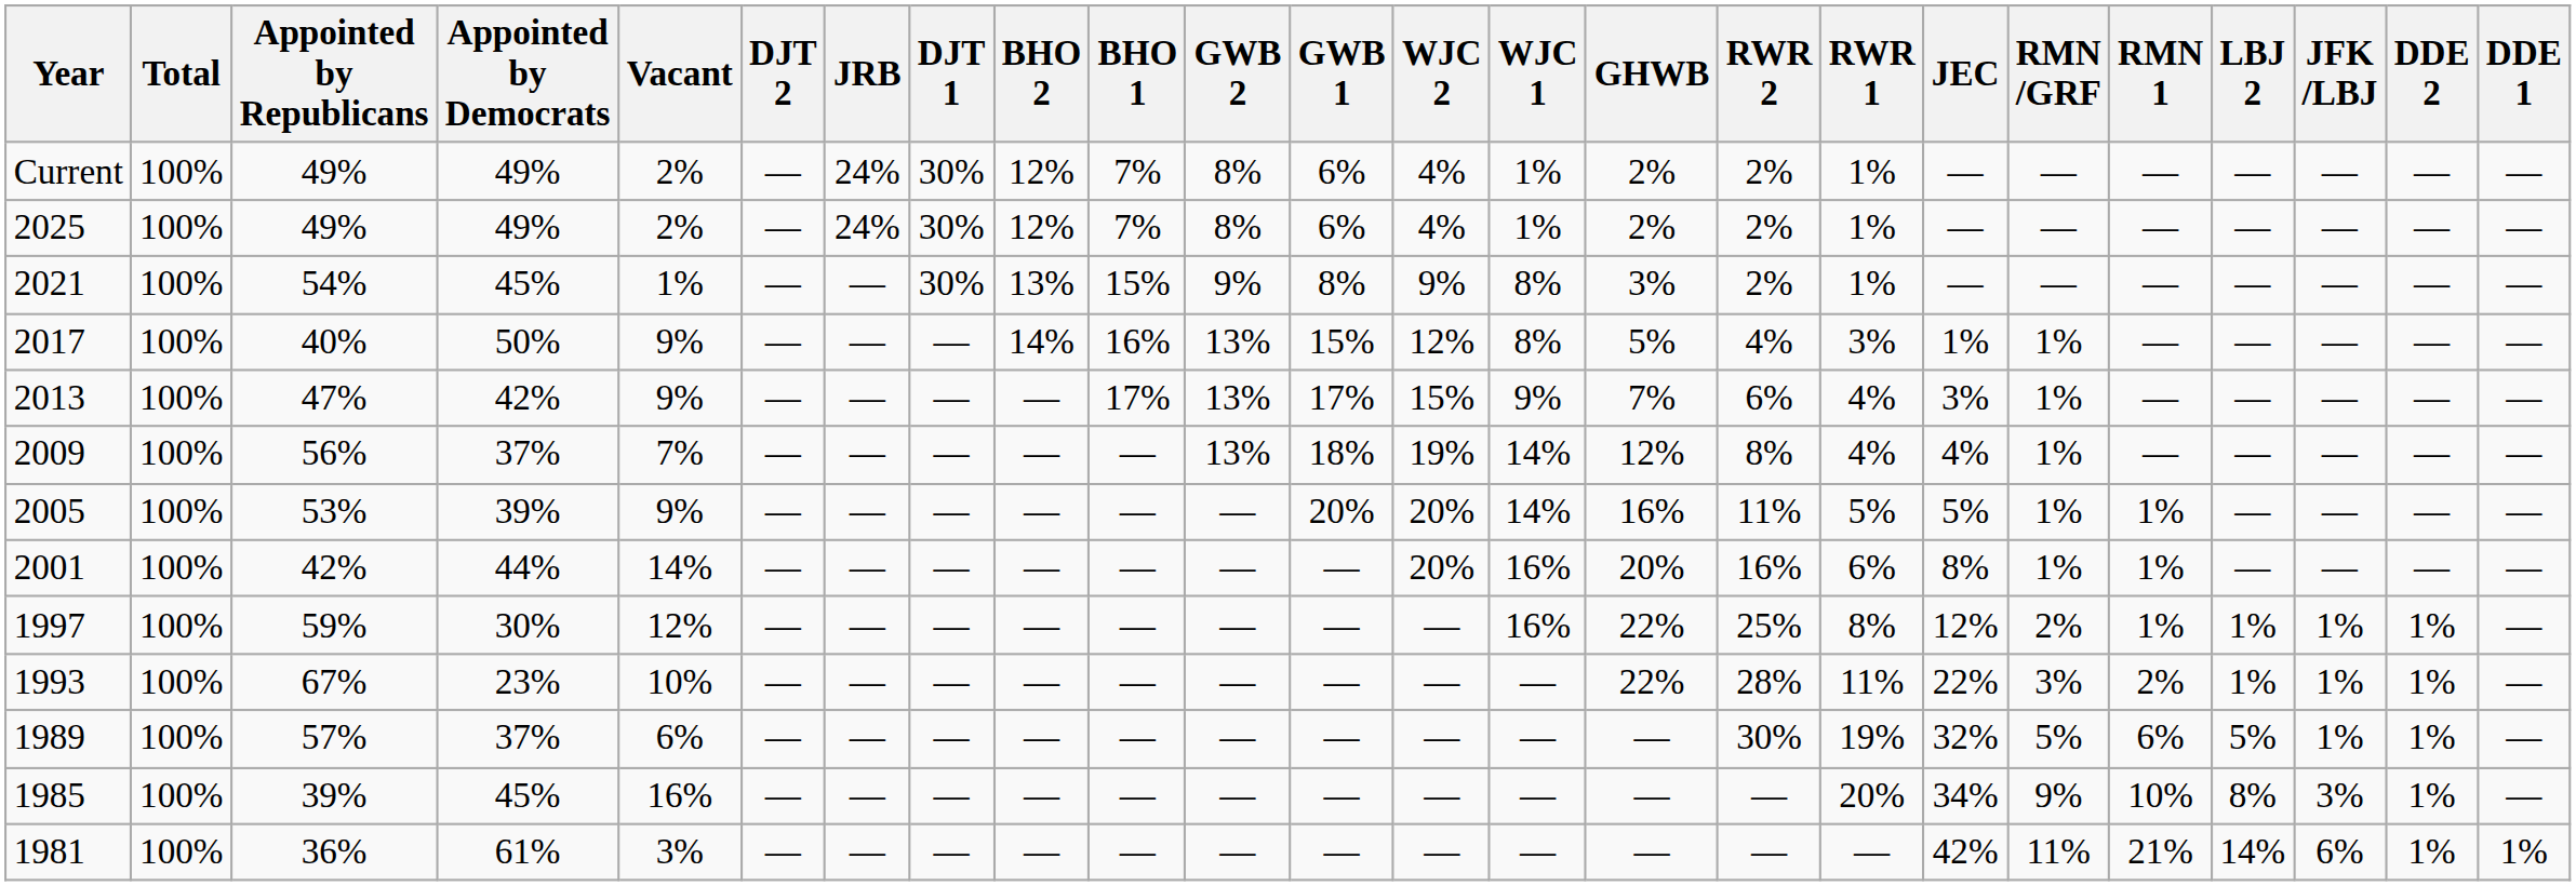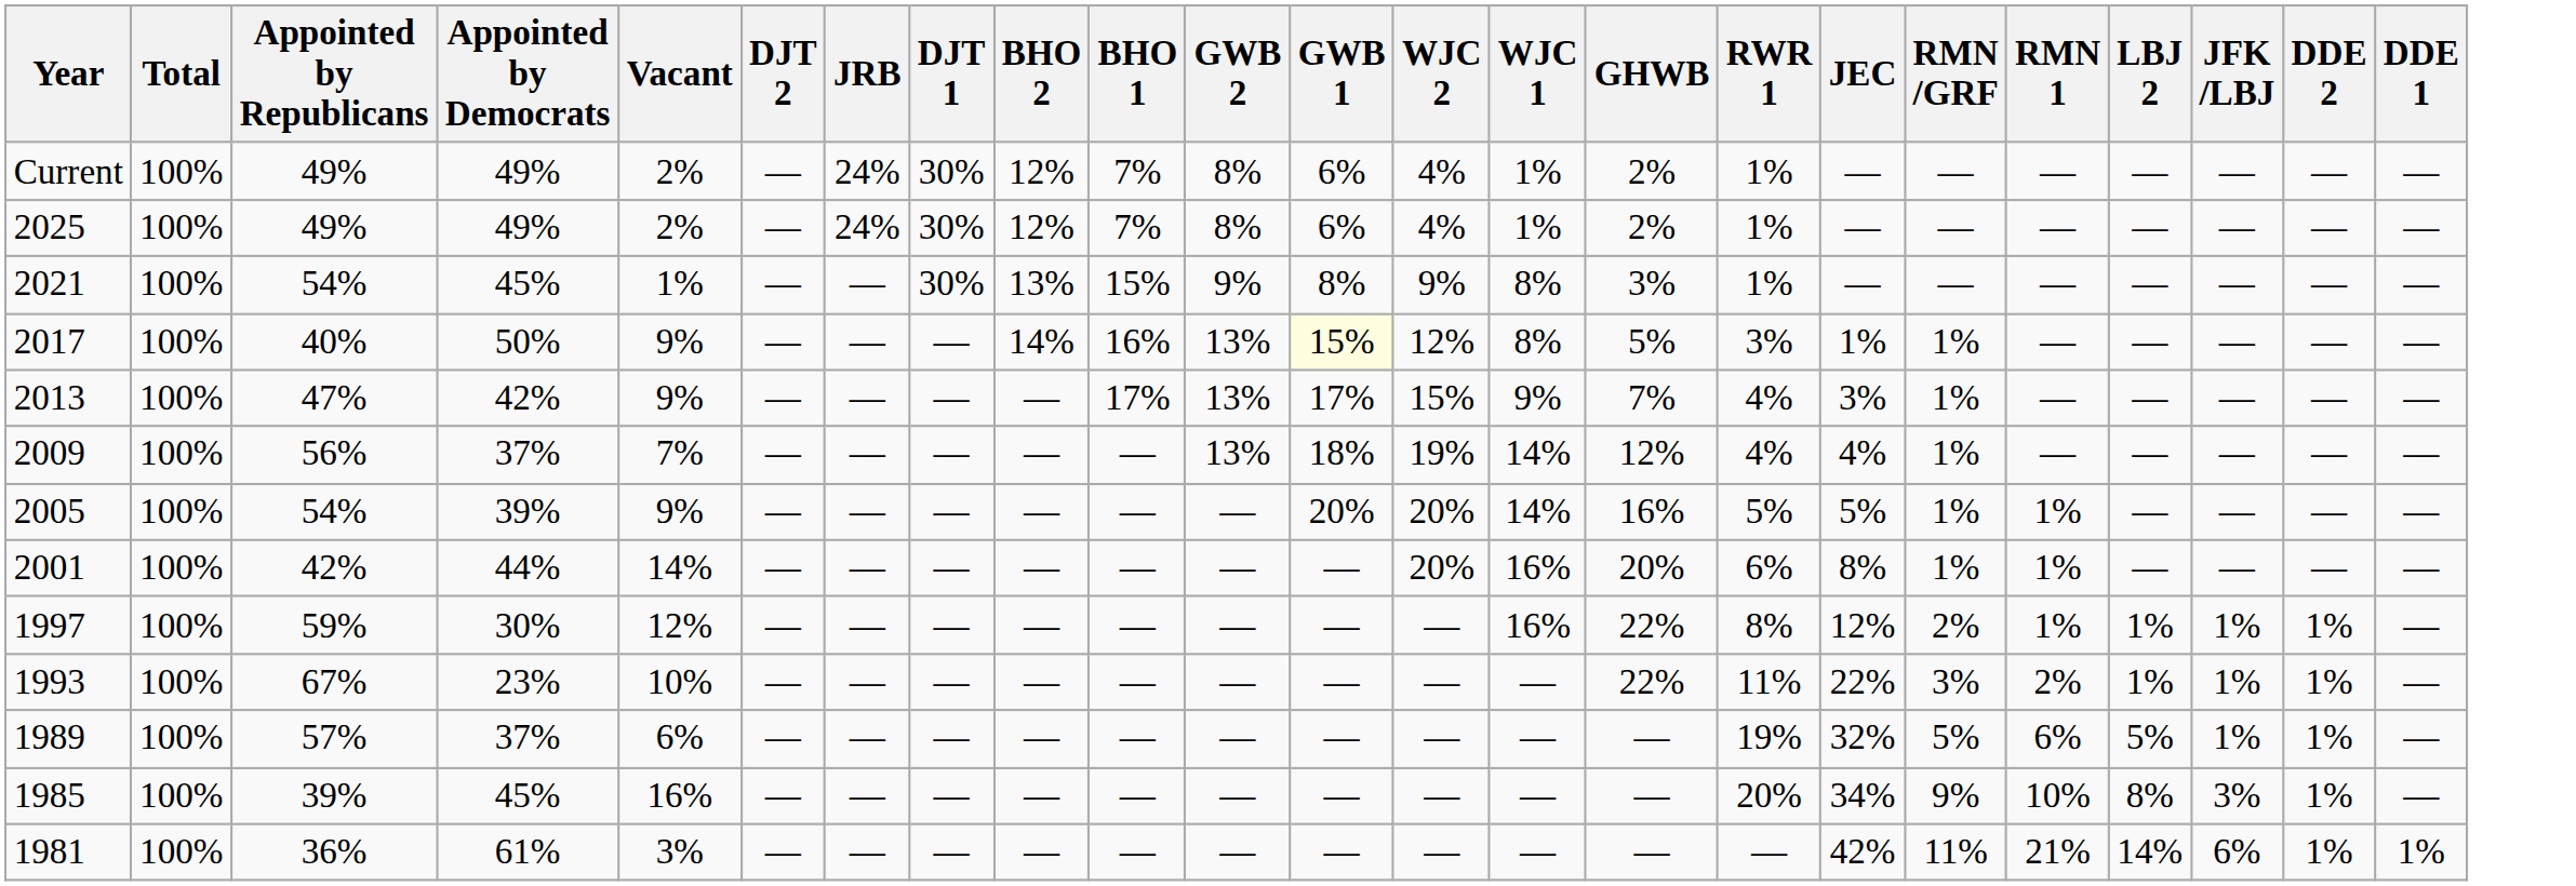 <table class="wikitable" style="text-align:center;">
 <tr>
 <th>Year</th>
 <th>Total</th>
 <th>Appointed<br>by<br>Republicans</th>
 <th>Appointed<br>by<br>Democrats</th>
 <th>Vacant</th>
 <th>DJT<br>2</th>
 <th>JRB</th>
 <th>DJT <br>1</th>
 <th>BHO<br>2</th>
 <th>BHO<br>1</th>
 <th>GWB<br>2</th>
 <th>GWB<br>1</th>
 <th>WJC<br>2</th>
 <th>WJC<br>1</th>
 <th>GHWB</th>
-<th>RWR<br>2</th>
 <th>RWR<br>1</th>
 <th>JEC</th>
 <th>RMN<br>/GRF</th>
 <th>RMN<br>1</th>
 <th>LBJ<br>2</th>
 <th>JFK<br>/LBJ</th>
 <th>DDE<br>2</th>
 <th>DDE<br>1</th>
 </tr>
 <tr>
 <td style="text-align:left;">Current</td>
 <td>100%</td>
 <td>49%</td>
 <td>49%</td>
 <td>2%</td>
 <td>—</td>
 <td>24%</td>
 <td>30%</td>
 <td>12%</td>
 <td>7%</td>
 <td>8%</td>
 <td>6%</td>
 <td>4%</td>
 <td>1%</td>
-<td>2%</td>
 <td>2%</td>
 <td>1%</td>
 <td>—</td>
 <td>—</td>
 <td>—</td>
 <td>—</td>
 <td>—</td>
 <td>—</td>
 <td>—</td>
 </tr>
 <tr>
 <td style="text-align:left;">2025</td>
 <td>100%</td>
 <td>49%</td>
 <td>49%</td>
 <td>2%</td>
 <td>—</td>
 <td>24%</td>
 <td>30%</td>
 <td>12%</td>
 <td>7%</td>
 <td>8%</td>
 <td>6%</td>
 <td>4%</td>
 <td>1%</td>
 <td>2%</td>
-<td>2%</td>
 <td>1%</td>
 <td>—</td>
 <td>—</td>
 <td>—</td>
 <td>—</td>
 <td>—</td>
 <td>—</td>
 <td>—</td>
 </tr>
 <tr>
 <td style="text-align:left;">2021</td>
 <td>100%</td>
 <td>54%</td>
 <td>45%</td>
 <td>1%</td>
 <td>—</td>
 <td>—</td>
 <td>30%</td>
 <td>13%</td>
 <td>15%</td>
 <td>9%</td>
 <td>8%</td>
 <td>9%</td>
 <td>8%</td>
 <td>3%</td>
-<td>2%</td>
 <td>1%</td>
 <td>—</td>
 <td>—</td>
 <td>—</td>
 <td>—</td>
 <td>—</td>
 <td>—</td>
 <td>—</td>
 </tr>
 <tr>
 <td style="text-align:left;">2017</td>
 <td>100%</td>
 <td>40%</td>
 <td>50%</td>
 <td>9%</td>
 <td>—</td>
 <td>—</td>
 <td>—</td>
 <td>14%</td>
 <td>16%</td>
 <td>13%</td>
-<td>15%</td>
+<td style="background: lightyellow;">15%</td>
 <td>12%</td>
 <td>8%</td>
 <td>5%</td>
-<td>4%</td>
 <td>3%</td>
 <td>1%</td>
 <td>1%</td>
 <td>—</td>
 <td>—</td>
 <td>—</td>
 <td>—</td>
 <td>—</td>
 </tr>
 <tr>
 <td style="text-align:left;">2013</td>
 <td>100%</td>
 <td>47%</td>
 <td>42%</td>
 <td>9%</td>
 <td>—</td>
 <td>—</td>
 <td>—</td>
 <td>—</td>
 <td>17%</td>
 <td>13%</td>
 <td>17%</td>
 <td>15%</td>
 <td>9%</td>
 <td>7%</td>
-<td>6%</td>
 <td>4%</td>
 <td>3%</td>
 <td>1%</td>
 <td>—</td>
 <td>—</td>
 <td>—</td>
 <td>—</td>
 <td>—</td>
 </tr>
 <tr>
 <td style="text-align:left;">2009</td>
 <td>100%</td>
 <td>56%</td>
 <td>37%</td>
 <td>7%</td>
 <td>—</td>
 <td>—</td>
 <td>—</td>
 <td>—</td>
 <td>—</td>
 <td>13%</td>
 <td>18%</td>
 <td>19%</td>
 <td>14%</td>
 <td>12%</td>
-<td>8%</td>
 <td>4%</td>
 <td>4%</td>
 <td>1%</td>
 <td>—</td>
 <td>—</td>
 <td>—</td>
 <td>—</td>
 <td>—</td>
 </tr>
 <tr>
 <td style="text-align:left;">2005</td>
 <td>100%</td>
-<td>53%</td>
+<td>54%</td>
 <td>39%</td>
 <td>9%</td>
 <td>—</td>
 <td>—</td>
 <td>—</td>
 <td>—</td>
 <td>—</td>
 <td>—</td>
 <td>20%</td>
 <td>20%</td>
 <td>14%</td>
 <td>16%</td>
-<td>11%</td>
 <td>5%</td>
 <td>5%</td>
 <td>1%</td>
 <td>1%</td>
 <td>—</td>
 <td>—</td>
 <td>—</td>
 <td>—</td>
 </tr>
 <tr>
 <td style="text-align:left;">2001</td>
 <td>100%</td>
 <td>42%</td>
 <td>44%</td>
 <td>14%</td>
 <td>—</td>
 <td>—</td>
 <td>—</td>
 <td>—</td>
 <td>—</td>
 <td>—</td>
 <td>—</td>
 <td>20%</td>
 <td>16%</td>
 <td>20%</td>
-<td>16%</td>
 <td>6%</td>
 <td>8%</td>
 <td>1%</td>
 <td>1%</td>
 <td>—</td>
 <td>—</td>
 <td>—</td>
 <td>—</td>
 </tr>
 <tr>
 <td style="text-align:left;">1997</td>
 <td>100%</td>
 <td>59%</td>
 <td>30%</td>
 <td>12%</td>
 <td>—</td>
 <td>—</td>
 <td>—</td>
 <td>—</td>
 <td>—</td>
 <td>—</td>
 <td>—</td>
 <td>—</td>
 <td>16%</td>
 <td>22%</td>
-<td>25%</td>
 <td>8%</td>
 <td>12%</td>
 <td>2%</td>
 <td>1%</td>
 <td>1%</td>
 <td>1%</td>
 <td>1%</td>
 <td>—</td>
 </tr>
 <tr>
 <td style="text-align:left;">1993</td>
 <td>100%</td>
 <td>67%</td>
 <td>23%</td>
 <td>10%</td>
 <td>—</td>
 <td>—</td>
 <td>—</td>
 <td>—</td>
 <td>—</td>
 <td>—</td>
 <td>—</td>
 <td>—</td>
 <td>—</td>
 <td>22%</td>
-<td>28%</td>
 <td>11%</td>
 <td>22%</td>
 <td>3%</td>
 <td>2%</td>
 <td>1%</td>
 <td>1%</td>
 <td>1%</td>
 <td>—</td>
 </tr>
 <tr>
 <td style="text-align:left;">1989</td>
 <td>100%</td>
 <td>57%</td>
 <td>37%</td>
 <td>6%</td>
 <td>—</td>
 <td>—</td>
 <td>—</td>
 <td>—</td>
 <td>—</td>
 <td>—</td>
 <td>—</td>
 <td>—</td>
 <td>—</td>
 <td>—</td>
-<td>30%</td>
 <td>19%</td>
 <td>32%</td>
 <td>5%</td>
 <td>6%</td>
 <td>5%</td>
 <td>1%</td>
 <td>1%</td>
 <td>—</td>
 </tr>
 <tr>
 <td style="text-align:left;">1985</td>
 <td>100%</td>
 <td>39%</td>
 <td>45%</td>
 <td>16%</td>
-<td>—</td>
 <td>—</td>
 <td>—</td>
 <td>—</td>
 <td>—</td>
 <td>—</td>
 <td>—</td>
 <td>—</td>
 <td>—</td>
 <td>—</td>
 <td>—</td>
 <td>20%</td>
 <td>34%</td>
 <td>9%</td>
 <td>10%</td>
 <td>8%</td>
 <td>3%</td>
 <td>1%</td>
 <td>—</td>
 </tr>
 <tr>
 <td style="text-align:left;">1981</td>
 <td>100%</td>
 <td>36%</td>
 <td>61%</td>
 <td>3%</td>
 <td>—</td>
 <td>—</td>
 <td>—</td>
 <td>—</td>
 <td>—</td>
 <td>—</td>
 <td>—</td>
 <td>—</td>
 <td>—</td>
 <td>—</td>
 <td>—</td>
-<td>—</td>
 <td>42%</td>
 <td>11%</td>
 <td>21%</td>
 <td>14%</td>
 <td>6%</td>
 <td>1%</td>
 <td>1%</td>
 </tr>
 </table>
